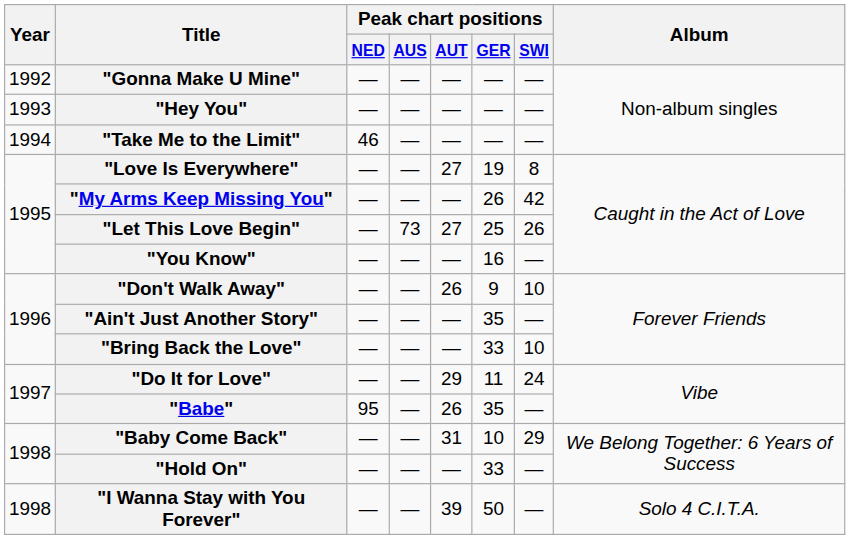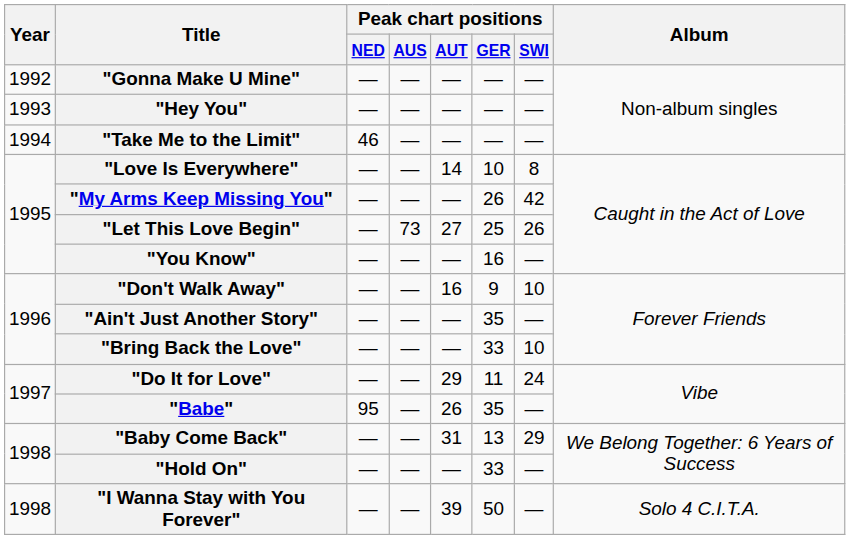 <table class="wikitable plainrowheaders" style="text-align:center;">
 <tr>
 <th scope="col" rowspan="2" style="width:2em;">Year</th>
 <th scope="col" rowspan="2" style="width:15em;">Title</th>
 <th scope="col" colspan="5">Peak chart positions</th>
 <th scope="col" rowspan="2" style="width:15em;">Album</th>
 </tr>
 <tr>
 <th width="25"><small><a href='#'>NED</a></small></th>
 <th width="25"><small><a href='#'>AUS</a></small><br></th>
 <th width="25"><small><a href='#'>AUT</a></small></th>
 <th width="25"><small><a href='#'>GER</a></small></th>
 <th width="25"><small><a href='#'>SWI</a></small></th>
 </tr>
 <tr>
 <td>1992</td>
 <th scope="row">"Gonna Make U Mine"</th>
 <td align="center">—</td>
 <td align="center">—</td>
 <td align="center">—</td>
 <td align="center">—</td>
 <td align="center">—</td>
 <td rowspan="3">Non-album singles</td>
 </tr>
 <tr>
 <td>1993</td>
 <th scope="row">"Hey You"</th>
 <td align="center">—</td>
 <td align="center">—</td>
 <td align="center">—</td>
 <td align="center">—</td>
 <td align="center">—</td>
 </tr>
 <tr>
 <td>1994</td>
 <th scope="row">"Take Me to the Limit"</th>
 <td align="center">46</td>
 <td align="center">—</td>
 <td align="center">—</td>
 <td align="center">—</td>
 <td align="center">—</td>
 </tr>
 <tr>
 <td rowspan="4">1995</td>
 <th scope="row">"Love Is Everywhere"</th>
 <td align="center">—</td>
 <td align="center">—</td>
-<td align="center">27</td>
-<td align="center">19</td>
+<td align="center">14</td>
+<td align="center">10</td>
 <td align="center">8</td>
 <td rowspan="4"><em>Caught in the Act of Love</em></td>
 </tr>
 <tr>
 <th scope="row">"<a href='#'>My Arms Keep Missing You</a>"</th>
 <td align="center">—</td>
 <td align="center">—</td>
 <td align="center">—</td>
 <td align="center">26</td>
 <td align="center">42</td>
 </tr>
 <tr>
 <th scope="row">"Let This Love Begin"</th>
 <td align="center">—</td>
 <td align="center">73</td>
 <td align="center">27</td>
 <td align="center">25</td>
 <td align="center">26</td>
 </tr>
 <tr>
 <th scope="row">"You Know"</th>
 <td align="center">—</td>
 <td align="center">—</td>
 <td align="center">—</td>
 <td align="center">16</td>
 <td align="center">—</td>
 </tr>
 <tr>
 <td rowspan="3">1996</td>
 <th scope="row">"Don't Walk Away"</th>
 <td align="center">—</td>
 <td align="center">—</td>
-<td align="center">26</td>
+<td align="center">16</td>
 <td align="center">9</td>
 <td align="center">10</td>
 <td rowspan="3"><em>Forever Friends</em></td>
 </tr>
 <tr>
 <th scope="row">"Ain't Just Another Story"</th>
 <td align="center">—</td>
 <td align="center">—</td>
 <td align="center">—</td>
 <td align="center">35</td>
 <td align="center">—</td>
 </tr>
 <tr>
 <th scope="row">"Bring Back the Love"</th>
 <td align="center">—</td>
 <td align="center">—</td>
 <td align="center">—</td>
 <td align="center">33</td>
 <td align="center">10</td>
 </tr>
 <tr>
 <td rowspan="2">1997</td>
 <th scope="row">"Do It for Love"</th>
 <td align="center">—</td>
 <td align="center">—</td>
 <td align="center">29</td>
 <td align="center">11</td>
 <td align="center">24</td>
 <td rowspan="2"><em>Vibe</em></td>
 </tr>
 <tr>
 <th scope="row">"<a href='#'>Babe</a>"</th>
 <td align="center">95</td>
 <td align="center">—</td>
 <td align="center">26</td>
 <td align="center">35</td>
 <td align="center">—</td>
 </tr>
 <tr>
 <td rowspan="2">1998</td>
 <th scope="row">"Baby Come Back"</th>
 <td align="center">—</td>
 <td align="center">—</td>
 <td align="center">31</td>
-<td align="center">10</td>
+<td align="center">13</td>
 <td align="center">29</td>
 <td rowspan="2"><em>We Belong Together: 6 Years of Success</em></td>
 </tr>
 <tr>
 <th scope="row">"Hold On"</th>
 <td align="center">—</td>
 <td align="center">—</td>
 <td align="center">—</td>
 <td align="center">33</td>
 <td align="center">—</td>
 </tr>
 <tr>
 <td>1998</td>
 <th scope="row">"I Wanna Stay with You Forever"</th>
 <td align="center">—</td>
 <td align="center">—</td>
 <td align="center">39</td>
 <td align="center">50</td>
 <td align="center">—</td>
 <td><em>Solo 4 C.I.T.A.</em></td>
 </tr>
 </table>
